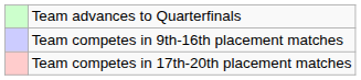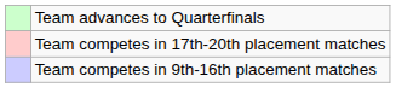 <table class="wikitable">
 <tr>
 <td style="background:#ccffcc;">    </td>
 <td>Team advances to Quarterfinals</td>
 </tr>
 <tr>
+<td style="background:#ffcccc;">    </td>
+<td>Team competes in 17th-20th placement matches</td>
+</tr>
+<tr>
 <td style="background:#ccccff;">    </td>
 <td>Team competes in 9th-16th placement matches</td>
 </tr>
-<tr>
-<td style="background:#ffcccc;">    </td>
-<td>Team competes in 17th-20th placement matches</td>
-</tr>
 </table>
